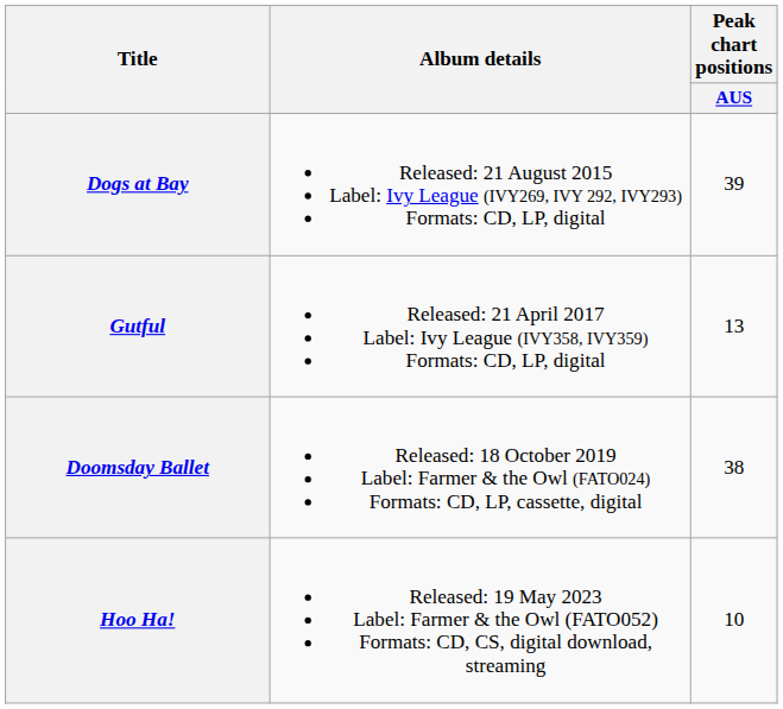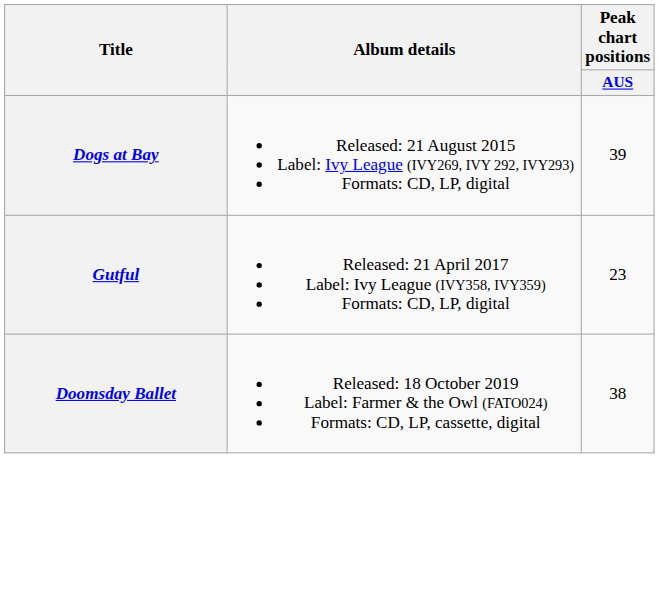 <table class="wikitable plainrowheaders" style="text-align:center;" border="1">
 <tr>
 <th scope="col" rowspan="2" style="width:13em;">Title</th>
 <th scope="col" rowspan="2" style="width:21em;">Album details</th>
 <th scope="col" colspan="1">Peak chart positions</th>
 </tr>
 <tr>
 <th scope="col" style="width:3em;font-size:90%;"><a href='#'>AUS</a><br></th>
 </tr>
 <tr>
 <th scope="row"><em><a href='#'>Dogs at Bay</a></em></th>
 <td><br><ul><li>Released: 21 August 2015</li><li>Label: <a href='#'>Ivy League</a> <small>(IVY269, IVY 292, IVY293)</small></li><li>Formats: CD, LP, digital</li></ul></td>
 <td>39</td>
 </tr>
 <tr>
 <th scope="row"><em><a href='#'>Gutful</a></em></th>
 <td><br><ul><li>Released: 21 April 2017</li><li>Label: Ivy League <small>(IVY358, IVY359)</small></li><li>Formats: CD, LP, digital</li></ul></td>
-<td>13</td>
+<td>23</td>
 </tr>
 <tr>
 <th scope="row"><em><a href='#'>Doomsday Ballet</a></em></th>
 <td><br><ul><li>Released: 18 October 2019</li><li>Label: Farmer & the Owl <small>(FATO024)</small></li><li>Formats: CD, LP, cassette, digital</li></ul></td>
 <td>38</td>
 </tr>
-<tr>
-<th scope="row"><em><a href='#'>Hoo Ha!</a></em></th>
-<td><br><ul><li>Released: 19 May 2023</li><li>Label: Farmer & the Owl (FATO052)</li><li>Formats: CD, CS, digital download, streaming</li></ul></td>
-<td>10<br></td>
-</tr>
 </table>
